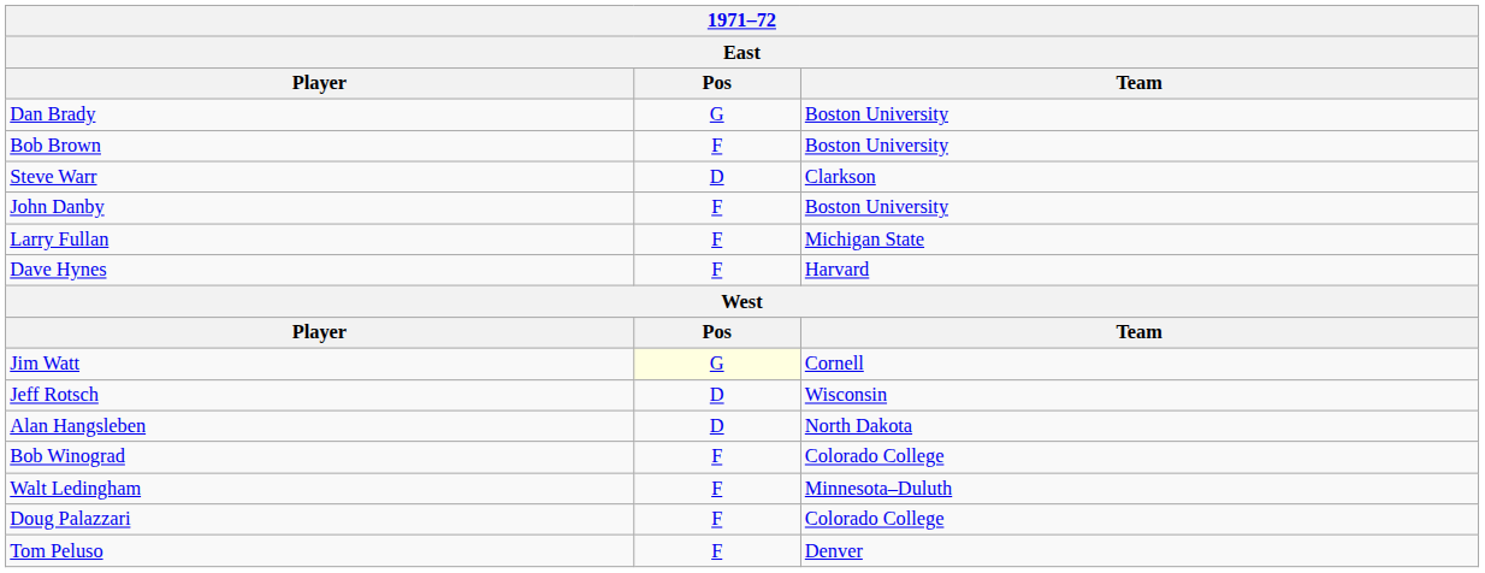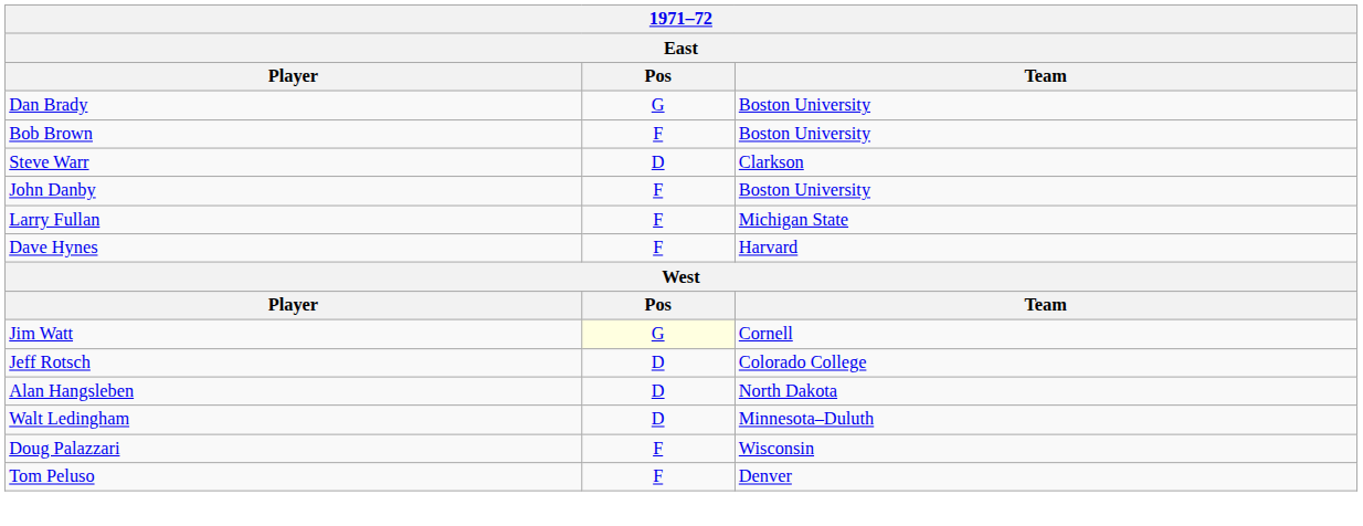 <table class="wikitable" width=95%>
 <tr>
 <th colspan=3><a href='#'>1971–72</a></th>
 </tr>
 <tr>
 <th colspan=3><strong>East</strong></th>
 </tr>
 <tr>
 <th>Player</th>
 <th>Pos</th>
 <th>Team</th>
 </tr>
 <tr>
 <td><a href='#'>Dan Brady</a></td>
 <td style="text-align:center;"><a href='#'>G</a></td>
 <td><a href='#'>Boston University</a></td>
 </tr>
 <tr>
 <td><a href='#'>Bob Brown</a></td>
 <td style="text-align:center;"><a href='#'>F</a></td>
 <td><a href='#'>Boston University</a></td>
 </tr>
 <tr>
 <td><a href='#'>Steve Warr</a></td>
 <td style="text-align:center;"><a href='#'>D</a></td>
 <td><a href='#'>Clarkson</a></td>
 </tr>
 <tr>
 <td><a href='#'>John Danby</a></td>
 <td style="text-align:center;"><a href='#'>F</a></td>
 <td><a href='#'>Boston University</a></td>
 </tr>
 <tr>
 <td><a href='#'>Larry Fullan</a></td>
 <td style="text-align:center;"><a href='#'>F</a></td>
 <td><a href='#'>Michigan State</a></td>
 </tr>
 <tr>
 <td><a href='#'>Dave Hynes</a></td>
 <td style="text-align:center;"><a href='#'>F</a></td>
 <td><a href='#'>Harvard</a></td>
 </tr>
 <tr>
 <th colspan=3><strong>West</strong></th>
 </tr>
 <tr>
 <th>Player</th>
 <th>Pos</th>
 <th>Team</th>
 </tr>
 <tr>
 <td><a href='#'>Jim Watt</a></td>
 <td style="background: lightyellow; text-align:center;"><a href='#'>G</a></td>
 <td><a href='#'>Cornell</a></td>
 </tr>
 <tr>
 <td><a href='#'>Jeff Rotsch</a></td>
 <td style="text-align:center;"><a href='#'>D</a></td>
-<td><a href='#'>Wisconsin</a></td>
+<td><a href='#'>Colorado College</a></td>
 </tr>
 <tr>
 <td><a href='#'>Alan Hangsleben</a></td>
 <td style="text-align:center;"><a href='#'>D</a></td>
 <td><a href='#'>North Dakota</a></td>
 </tr>
 <tr>
-<td><a href='#'>Bob Winograd</a></td>
-<td style="text-align:center;"><a href='#'>F</a></td>
-<td><a href='#'>Colorado College</a></td>
-</tr>
-<tr>
 <td><a href='#'>Walt Ledingham</a></td>
-<td style="text-align:center;"><a href='#'>F</a></td>
+<td style="text-align:center;"><a href='#'>D</a></td>
 <td><a href='#'>Minnesota–Duluth</a></td>
 </tr>
 <tr>
 <td><a href='#'>Doug Palazzari</a></td>
 <td style="text-align:center;"><a href='#'>F</a></td>
-<td><a href='#'>Colorado College</a></td>
+<td><a href='#'>Wisconsin</a></td>
 </tr>
 <tr>
 <td><a href='#'>Tom Peluso</a></td>
 <td style="text-align:center;"><a href='#'>F</a></td>
 <td><a href='#'>Denver</a></td>
 </tr>
 </table>
